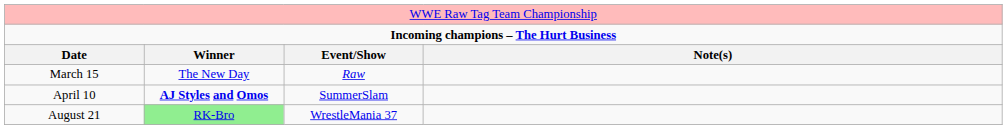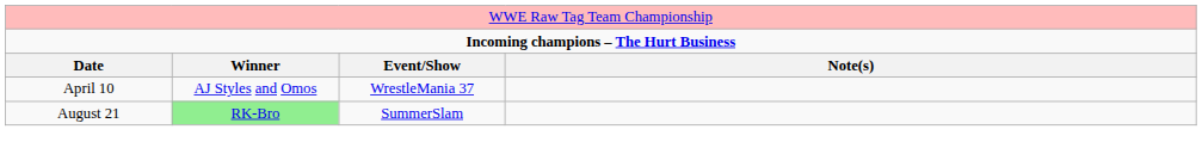 <table class="wikitable" style="text-align:center; width:100%;">
 <tr style="background:#FBB;">
 <td colspan="4" style="text-align: center;"><a href='#'>WWE Raw Tag Team Championship</a></td>
 </tr>
 <tr>
 <td colspan="4" style="text-align: center;"><strong>Incoming champions – <a href='#'>The Hurt Business</a> </strong></td>
 </tr>
 <tr>
 <th width=14%>Date</th>
 <th width=14%>Winner</th>
 <th width=14%>Event/Show</th>
 <th width=58%>Note(s)</th>
 </tr>
 <tr>
-<td>March 15</td>
-<td><a href='#'>The New Day</a><br></td>
-<td><em><a href='#'>Raw</a></em></td>
-<td></td>
-</tr>
-<tr>
 <td>April 10</td>
-<td><strong><a href='#'>AJ Styles</a> <a href='#'>and</a> <a href='#'>Omos</a></strong></td>
-<td><a href='#'>SummerSlam</a></td>
+<td><a href='#'>AJ Styles</a> <a href='#'>and</a> <a href='#'>Omos</a></td>
+<td><a href='#'>WrestleMania 37</a><br></td>
 <td></td>
 </tr>
 <tr>
 <td>August 21</td>
 <td style="background: lightgreen;"><a href='#'>RK-Bro</a><br></td>
-<td><a href='#'>WrestleMania 37</a><br></td>
+<td><a href='#'>SummerSlam</a></td>
 <td></td>
 </tr>
 </table>
